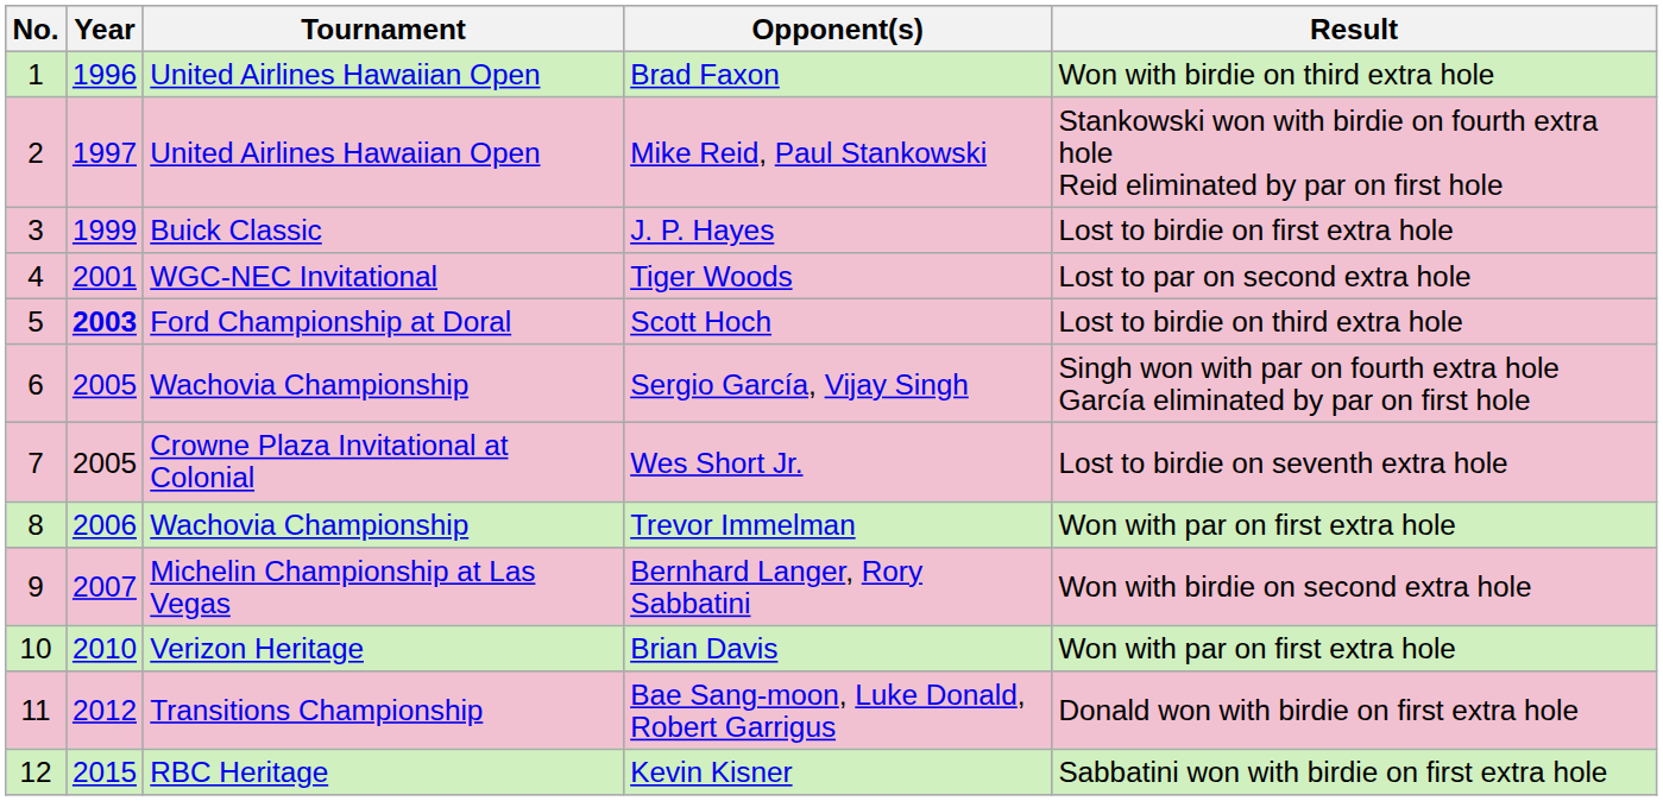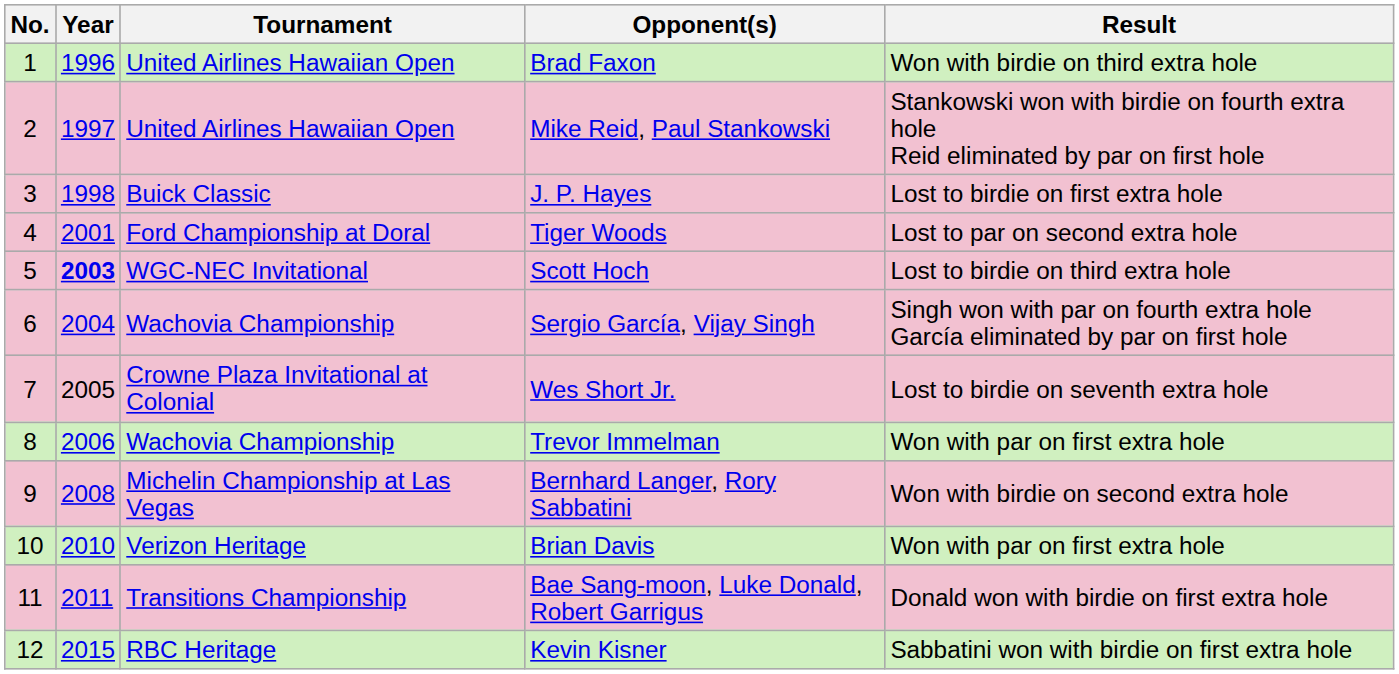 <table class="wikitable" style="font-size:95%;">
 <tr>
 <th>No.</th>
 <th>Year</th>
 <th>Tournament</th>
 <th>Opponent(s)</th>
 <th>Result</th>
 </tr>
 <tr style="background:#D0F0C0;">
 <td align=center>1</td>
 <td><a href='#'>1996</a></td>
 <td><a href='#'>United Airlines Hawaiian Open</a></td>
 <td> <a href='#'>Brad Faxon</a></td>
 <td>Won with birdie on third extra hole</td>
 </tr>
 <tr style="background:#F2C1D1;">
 <td align=center>2</td>
 <td><a href='#'>1997</a></td>
 <td><a href='#'>United Airlines Hawaiian Open</a></td>
 <td> <a href='#'>Mike Reid</a>,  <a href='#'>Paul Stankowski</a></td>
 <td>Stankowski won with birdie on fourth extra hole<br>Reid eliminated by par on first hole</td>
 </tr>
 <tr style="background:#F2C1D1;">
 <td align=center>3</td>
-<td><a href='#'>1999</a></td>
+<td><a href='#'>1998</a></td>
 <td><a href='#'>Buick Classic</a></td>
 <td> <a href='#'>J. P. Hayes</a></td>
 <td>Lost to birdie on first extra hole</td>
 </tr>
 <tr style="background:#F2C1D1;">
 <td align=center>4</td>
 <td><a href='#'>2001</a></td>
-<td><a href='#'>WGC-NEC Invitational</a></td>
+<td><a href='#'>Ford Championship at Doral</a></td>
 <td> <a href='#'>Tiger Woods</a></td>
 <td>Lost to par on second extra hole</td>
 </tr>
 <tr style="background:#F2C1D1;">
 <td align=center>5</td>
 <td><strong><a href='#'>2003</a></strong></td>
-<td><a href='#'>Ford Championship at Doral</a></td>
+<td><a href='#'>WGC-NEC Invitational</a></td>
 <td> <a href='#'>Scott Hoch</a></td>
 <td>Lost to birdie on third extra hole</td>
 </tr>
 <tr style="background:#F2C1D1;">
 <td align=center>6</td>
-<td><a href='#'>2005</a></td>
+<td><a href='#'>2004</a></td>
 <td><a href='#'>Wachovia Championship</a></td>
 <td> <a href='#'>Sergio García</a>,  <a href='#'>Vijay Singh</a></td>
 <td>Singh won with par on fourth extra hole<br>García eliminated by par on first hole</td>
 </tr>
 <tr style="background:#F2C1D1;">
 <td align=center>7</td>
 <td>2005</td>
 <td><a href='#'>Crowne Plaza Invitational at Colonial</a></td>
 <td> <a href='#'>Wes Short Jr.</a></td>
 <td>Lost to birdie on seventh extra hole</td>
 </tr>
 <tr style="background:#D0F0C0;">
 <td align=center>8</td>
 <td><a href='#'>2006</a></td>
 <td><a href='#'>Wachovia Championship</a></td>
 <td> <a href='#'>Trevor Immelman</a></td>
 <td>Won with par on first extra hole</td>
 </tr>
 <tr style="background:#F2C1D1;">
 <td align=center>9</td>
-<td><a href='#'>2007</a></td>
+<td><a href='#'>2008</a></td>
 <td><a href='#'>Michelin Championship at Las Vegas</a></td>
 <td> <a href='#'>Bernhard Langer</a>,  <a href='#'>Rory Sabbatini</a></td>
 <td>Won with birdie on second extra hole</td>
 </tr>
 <tr style="background:#D0F0C0;">
 <td align=center>10</td>
 <td><a href='#'>2010</a></td>
 <td><a href='#'>Verizon Heritage</a></td>
 <td> <a href='#'>Brian Davis</a></td>
 <td>Won with par on first extra hole</td>
 </tr>
 <tr style="background:#F2C1D1;">
 <td align=center>11</td>
-<td><a href='#'>2012</a></td>
+<td><a href='#'>2011</a></td>
 <td><a href='#'>Transitions Championship</a></td>
 <td> <a href='#'>Bae Sang-moon</a>,  <a href='#'>Luke Donald</a>,<br> <a href='#'>Robert Garrigus</a></td>
 <td>Donald won with birdie on first extra hole</td>
 </tr>
 <tr style="background:#D0F0C0;">
 <td align=center>12</td>
 <td><a href='#'>2015</a></td>
 <td><a href='#'>RBC Heritage</a></td>
 <td> <a href='#'>Kevin Kisner</a></td>
 <td>Sabbatini won with birdie on first extra hole</td>
 </tr>
 </table>
